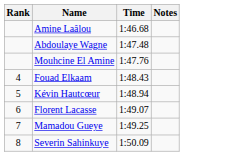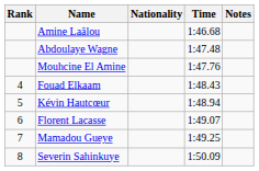 <table class="wikitable sortable" style="text-align:center;font-size:95%">
 <tr>
 <th>Rank</th>
 <th>Name</th>
+<th>Nationality</th>
 <th>Time</th>
 <th>Notes</th>
 </tr>
 <tr>
 <td></td>
 <td align=left><a href='#'>Amine Laâlou</a></td>
+<td align=left></td>
 <td>1:46.68</td>
 <td></td>
 </tr>
 <tr>
 <td></td>
 <td align=left><a href='#'>Abdoulaye Wagne</a></td>
+<td align=left></td>
 <td>1:47.48</td>
 <td></td>
 </tr>
 <tr>
 <td></td>
 <td align=left><a href='#'>Mouhcine El Amine</a></td>
+<td align=left></td>
 <td>1:47.76</td>
 <td></td>
 </tr>
 <tr>
 <td>4</td>
 <td align=left><a href='#'>Fouad Elkaam</a></td>
+<td align=left></td>
 <td>1:48.43</td>
 <td></td>
 </tr>
 <tr>
 <td>5</td>
 <td align=left><a href='#'>Kévin Hautcœur</a></td>
+<td align=left></td>
 <td>1:48.94</td>
 <td></td>
 </tr>
 <tr>
 <td>6</td>
 <td align=left><a href='#'>Florent Lacasse</a></td>
+<td align=left></td>
 <td>1:49.07</td>
 <td></td>
 </tr>
 <tr>
 <td>7</td>
 <td align=left><a href='#'>Mamadou Gueye</a></td>
+<td align=left></td>
 <td>1:49.25</td>
 <td></td>
 </tr>
 <tr>
 <td>8</td>
 <td align=left><a href='#'>Severin Sahinkuye</a></td>
+<td align=left></td>
 <td>1:50.09</td>
 <td></td>
 </tr>
 </table>
